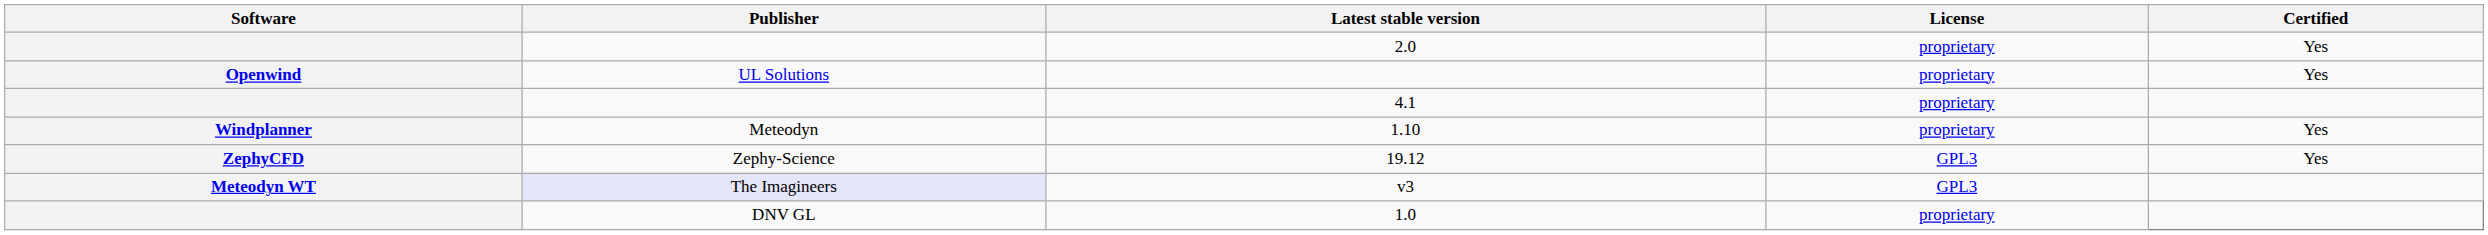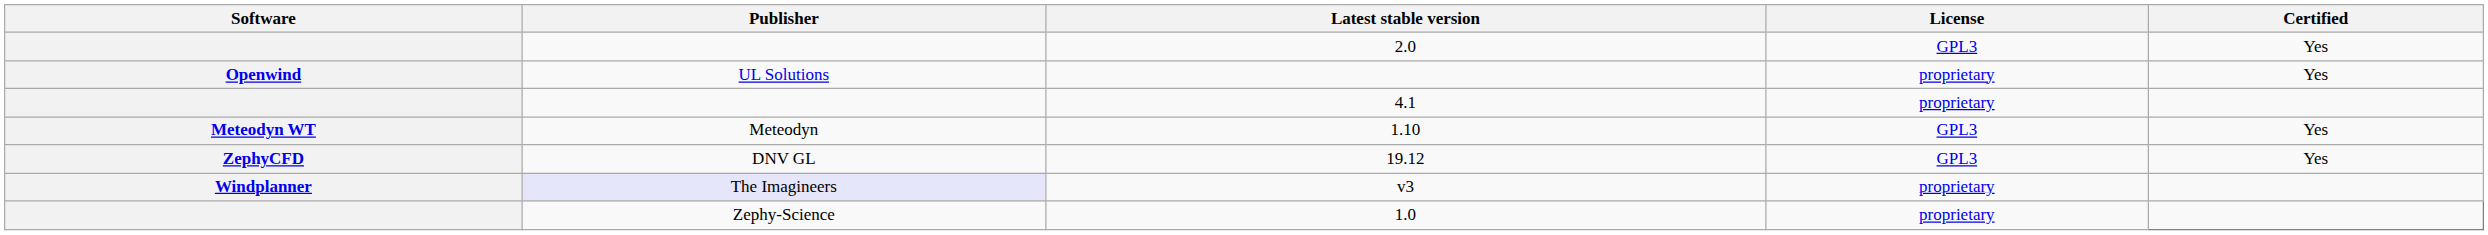 <table class="wikitable sortable" style="font-size: 85%; border: gray solid 1px; border-collapse: collapse; text-align: center; width: 100%;">
 <tr>
 <th>Software</th>
 <th>Publisher</th>
 <th>Latest stable version</th>
 <th>License</th>
 <th>Certified</th>
 </tr>
 <tr>
 <th></th>
 <td></td>
 <td>2.0</td>
-<td><a href='#'>proprietary</a></td>
+<td><a href='#'>GPL3</a></td>
 <td>Yes</td>
 </tr>
 <tr>
 <th><a href='#'>Openwind</a></th>
 <td><a href='#'>UL Solutions</a></td>
 <td></td>
 <td><a href='#'>proprietary</a></td>
 <td>Yes</td>
 </tr>
 <tr>
 <th></th>
 <td></td>
 <td>4.1</td>
 <td><a href='#'>proprietary</a></td>
 <td></td>
 </tr>
 <tr>
-<th><a href='#'>Windplanner</a></th>
+<th><a href='#'>Meteodyn WT</a></th>
 <td>Meteodyn</td>
 <td>1.10</td>
-<td><a href='#'>proprietary</a></td>
+<td><a href='#'>GPL3</a></td>
 <td>Yes</td>
 </tr>
 <tr>
 <th><a href='#'>ZephyCFD</a></th>
-<td>Zephy-Science</td>
+<td>DNV GL</td>
 <td>19.12</td>
 <td><a href='#'>GPL3</a></td>
 <td>Yes</td>
 </tr>
 <tr>
-<th><a href='#'>Meteodyn WT</a></th>
+<th><a href='#'>Windplanner</a></th>
 <td style="background: lavender;">The Imagineers</td>
 <td>v3</td>
-<td><a href='#'>GPL3</a></td>
+<td><a href='#'>proprietary</a></td>
 <td></td>
 </tr>
 <tr>
 <th></th>
-<td>DNV GL</td>
+<td>Zephy-Science</td>
 <td>1.0</td>
 <td><a href='#'>proprietary</a></td>
 </tr>
 </table>
